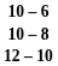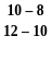 <table style="text-align:center">
 <tr>
 <th width=200></th>
 <th width=100></th>
 <th width=200></th>
-</tr>
-<tr>
-<td align=right></td>
-<td><strong>10 – 6</strong></td>
-<td align=left></td>
 </tr>
 <tr>
 <td align=right></td>
 <td><strong>10 – 8</strong></td>
 <td align=left></td>
 </tr>
 <tr>
 <td align=right></td>
 <td><strong>12 – 10</strong></td>
 <td align=left></td>
 </tr>
 </table>
